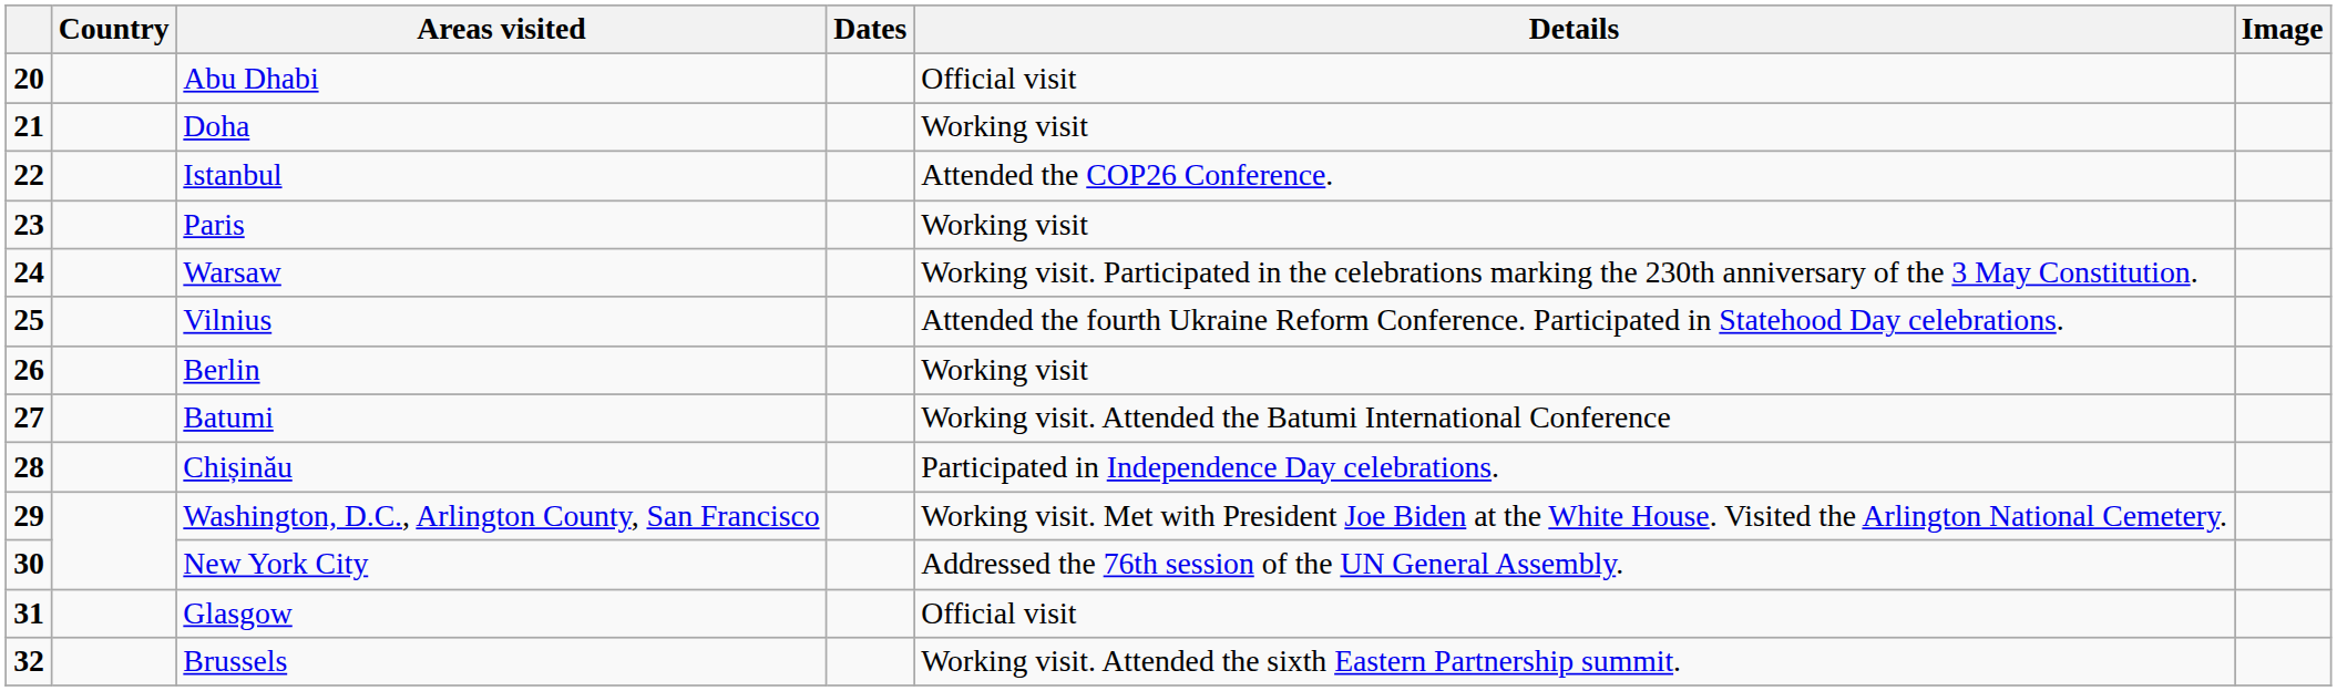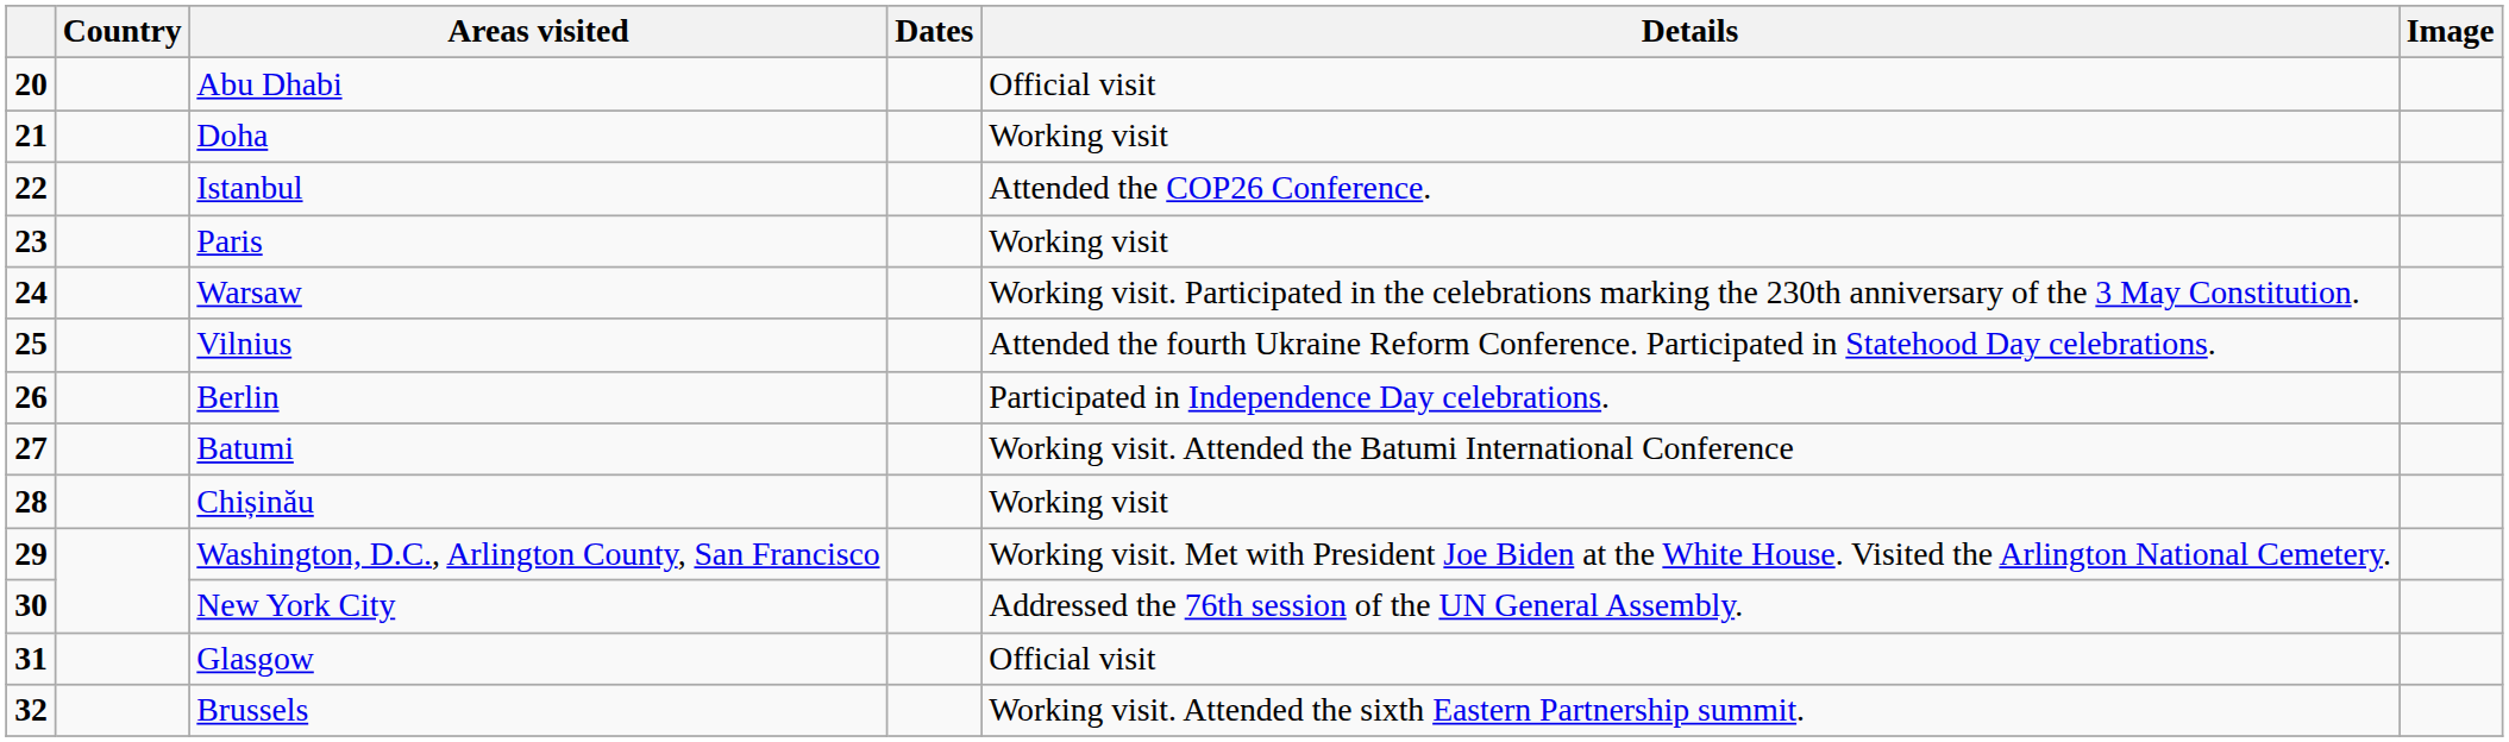 <table class="wikitable sortable" style="margin: 1em auto 1em auto">
 <tr>
 <th></th>
 <th>Country</th>
 <th>Areas visited</th>
 <th>Dates</th>
 <th>Details</th>
 <th class="unsortable">Image</th>
 </tr>
 <tr>
 <td><strong>20</strong></td>
 <td></td>
 <td><a href='#'>Abu Dhabi</a></td>
 <td></td>
 <td>Official visit</td>
 <td></td>
 </tr>
 <tr>
 <td><strong>21</strong></td>
 <td></td>
 <td><a href='#'>Doha</a></td>
 <td></td>
 <td>Working visit</td>
 <td></td>
 </tr>
 <tr>
 <td><strong>22</strong></td>
 <td></td>
 <td><a href='#'>Istanbul</a></td>
 <td></td>
 <td>Attended the <a href='#'>COP26 Conference</a>.</td>
 <td></td>
 </tr>
 <tr>
 <td><strong>23</strong></td>
 <td></td>
 <td><a href='#'>Paris</a></td>
 <td></td>
 <td>Working visit</td>
 <td></td>
 </tr>
 <tr>
 <td><strong>24</strong></td>
 <td></td>
 <td><a href='#'>Warsaw</a></td>
 <td></td>
 <td>Working visit. Participated in the celebrations marking the 230th anniversary of the <a href='#'>3 May Constitution</a>.</td>
 <td></td>
 </tr>
 <tr>
 <td><strong>25</strong></td>
 <td></td>
 <td><a href='#'>Vilnius</a></td>
 <td></td>
 <td>Attended the fourth Ukraine Reform Conference. Participated in <a href='#'>Statehood Day celebrations</a>.</td>
 <td></td>
 </tr>
 <tr>
 <td><strong>26</strong></td>
 <td></td>
 <td><a href='#'>Berlin</a></td>
 <td></td>
-<td>Working visit</td>
+<td>Participated in <a href='#'>Independence Day celebrations</a>.</td>
 <td></td>
 </tr>
 <tr>
 <td><strong>27</strong></td>
 <td></td>
 <td><a href='#'>Batumi</a></td>
 <td></td>
 <td>Working visit. Attended the Batumi International Conference</td>
 <td></td>
 </tr>
 <tr>
 <td><strong>28</strong></td>
 <td></td>
 <td><a href='#'>Chișinău</a></td>
 <td></td>
-<td>Participated in <a href='#'>Independence Day celebrations</a>.</td>
+<td>Working visit</td>
 <td></td>
 </tr>
 <tr>
 <td><strong>29</strong></td>
 <td rowspan="2"></td>
 <td><a href='#'>Washington, D.C.</a>, <a href='#'>Arlington County</a>, <a href='#'>San Francisco</a></td>
 <td></td>
 <td>Working visit. Met with President <a href='#'>Joe Biden</a> at the <a href='#'>White House</a>. Visited the <a href='#'>Arlington National Cemetery</a>.</td>
 <td></td>
 </tr>
 <tr>
 <td><strong>30</strong></td>
 <td><a href='#'>New York City</a></td>
 <td></td>
 <td>Addressed the <a href='#'>76th session</a> of the <a href='#'>UN General Assembly</a>.</td>
 <td></td>
 </tr>
 <tr>
 <td><strong>31</strong></td>
 <td></td>
 <td><a href='#'>Glasgow</a></td>
 <td></td>
 <td>Official visit</td>
 <td></td>
 </tr>
 <tr>
 <td><strong>32</strong></td>
 <td></td>
 <td><a href='#'>Brussels</a></td>
 <td></td>
 <td>Working visit. Attended the sixth <a href='#'>Eastern Partnership summit</a>.</td>
 <td></td>
 </tr>
 </table>
